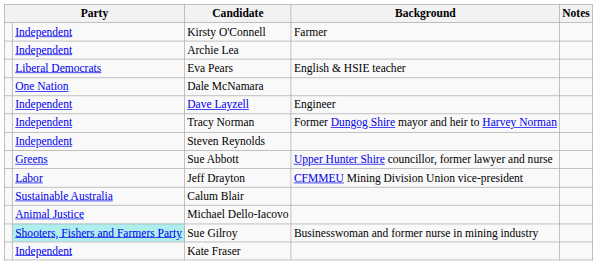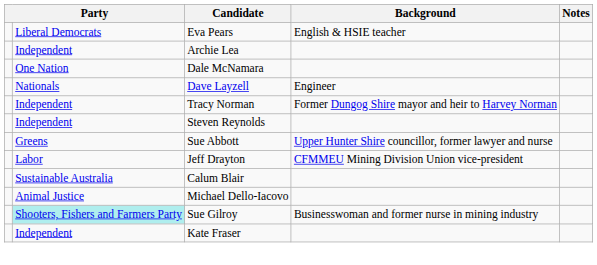 <table class="wikitable">
 <tr>
 <th colspan="2">Party</th>
 <th>Candidate</th>
 <th>Background</th>
 <th>Notes</th>
 </tr>
 <tr>
 <td> </td>
-<td><a href='#'>Independent</a></td>
-<td>Kirsty O'Connell</td>
-<td>Farmer</td>
+<td><a href='#'>Liberal Democrats</a></td>
+<td>Eva Pears</td>
+<td>English & HSIE teacher</td>
 <td></td>
 </tr>
 <tr>
 <td> </td>
 <td><a href='#'>Independent</a></td>
 <td>Archie Lea</td>
 <td></td>
 <td></td>
 </tr>
 <tr>
 <td> </td>
-<td><a href='#'>Liberal Democrats</a></td>
-<td>Eva Pears</td>
-<td>English & HSIE teacher</td>
-<td></td>
-</tr>
-<tr>
-<td> </td>
 <td><a href='#'>One Nation</a></td>
 <td>Dale McNamara</td>
 <td></td>
 <td></td>
 </tr>
 <tr>
 <td> </td>
-<td><a href='#'>Independent</a></td>
+<td><a href='#'>Nationals</a></td>
 <td><a href='#'>Dave Layzell</a></td>
 <td>Engineer</td>
 <td></td>
 </tr>
 <tr>
 <td> </td>
 <td><a href='#'>Independent</a></td>
 <td>Tracy Norman</td>
 <td>Former <a href='#'>Dungog Shire</a> mayor and heir to <a href='#'>Harvey Norman</a></td>
 <td></td>
 </tr>
 <tr>
 <td> </td>
 <td><a href='#'>Independent</a></td>
 <td>Steven Reynolds</td>
 <td></td>
 <td></td>
 </tr>
 <tr>
 <td> </td>
 <td><a href='#'>Greens</a></td>
 <td>Sue Abbott</td>
 <td><a href='#'>Upper Hunter Shire</a> councillor, former lawyer and nurse</td>
 <td></td>
 </tr>
 <tr>
 <td> </td>
 <td><a href='#'>Labor</a></td>
 <td>Jeff Drayton</td>
 <td><a href='#'>CFMMEU</a> Mining Division Union vice-president</td>
 <td></td>
 </tr>
 <tr>
 <td> </td>
 <td><a href='#'>Sustainable Australia</a></td>
 <td>Calum Blair</td>
 <td></td>
 <td></td>
 </tr>
 <tr>
 <td> </td>
 <td><a href='#'>Animal Justice</a></td>
 <td>Michael Dello-Iacovo</td>
 <td></td>
 <td></td>
 </tr>
 <tr>
 <td> </td>
 <td style="background: paleturquoise;"><a href='#'>Shooters, Fishers and Farmers Party</a></td>
 <td>Sue Gilroy</td>
 <td>Businesswoman and former nurse in mining industry</td>
 <td></td>
 </tr>
 <tr>
 <td> </td>
 <td><a href='#'>Independent</a></td>
 <td>Kate Fraser</td>
 <td></td>
 <td></td>
 </tr>
 </table>
